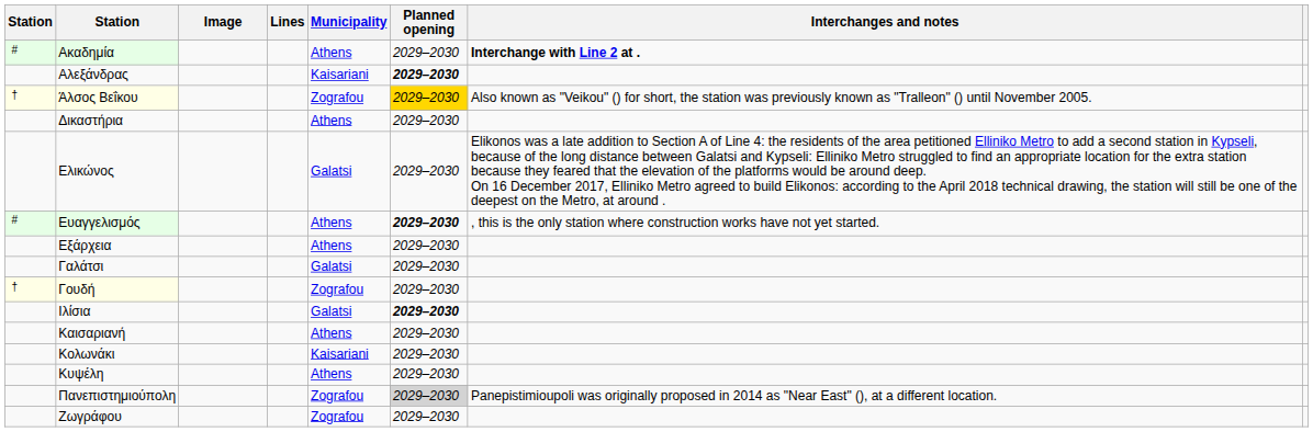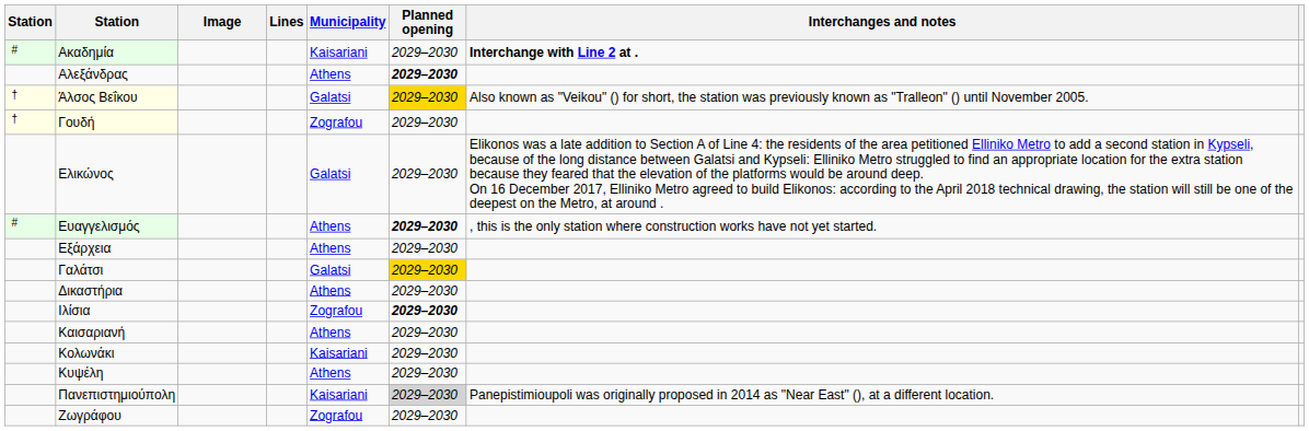 <table class="wikitable sortable" style="width:100%">
 <tr>
 <th>Station<br></th>
 <th>Station<br></th>
 <th style="width:100px" class="unsortable">Image</th>
 <th>Lines</th>
 <th><a href='#'>Municipality</a></th>
 <th>Planned opening</th>
 <th class="unsortable">Interchanges and notes</th>
 <th class="unsortable"></th>
 </tr>
 <tr>
 <td style="background-color:#E6FFE6"> <sup>#</sup></td>
 <td style="background-color:#E6FFE6">Ακαδημία</td>
 <td></td>
 <td></td>
-<td><a href='#'>Athens</a></td>
+<td><a href='#'>Kaisariani</a></td>
 <td data-sort-value=2029><em>2029–2030</em></td>
 <td><strong>Interchange with <a href='#'>Line 2</a> at .</strong></td>
 <td></td>
 </tr>
 <tr>
 <td></td>
 <td>Αλεξάνδρας</td>
 <td></td>
 <td></td>
-<td><a href='#'>Kaisariani</a></td>
+<td><a href='#'>Athens</a></td>
 <td data-sort-value=2029><strong><em>2029–2030</em></strong></td>
 <td></td>
 <td></td>
 </tr>
 <tr>
 <td style="background-color:#FFFFE6"> <sup>†</sup></td>
 <td style="background-color:#FFFFE6">Άλσος Βεΐκου</td>
 <td></td>
 <td></td>
-<td><a href='#'>Zografou</a></td>
+<td><a href='#'>Galatsi</a></td>
 <td data-sort-value=2029 style="background: gold;"><em>2029–2030</em></td>
 <td>Also known as "Veikou" () for short, the station was previously known as "Tralleon" () until November 2005.</td>
 <td></td>
 </tr>
 <tr>
-<td></td>
-<td>Δικαστήρια</td>
+<td style="background-color:#FFFFE6"> <sup>†</sup></td>
+<td style="background-color:#FFFFE6">Γουδή</td>
 <td></td>
 <td></td>
-<td><a href='#'>Athens</a></td>
+<td><a href='#'>Zografou</a></td>
 <td data-sort-value=2029><em>2029–2030</em></td>
 <td></td>
 <td></td>
 </tr>
 <tr>
 <td></td>
 <td>Ελικώνος</td>
 <td></td>
 <td></td>
 <td><a href='#'>Galatsi</a></td>
 <td data-sort-value=2029><em>2029–2030</em></td>
 <td>Elikonos was a late addition to Section A of Line 4: the residents of the area petitioned <a href='#'>Elliniko Metro</a> to add a second station in <a href='#'>Kypseli</a>, because of the long distance between Galatsi and Kypseli: Elliniko Metro struggled to find an appropriate location for the extra station because they feared that the elevation of the platforms would be around  deep.<br>On 16 December 2017, Elliniko Metro agreed to build Elikonos: according to the April 2018 technical drawing, the station will still be one of the deepest on the Metro, at around .</td>
 <td></td>
 </tr>
 <tr>
 <td style="background-color:#E6FFE6"> <sup>#</sup></td>
 <td style="background-color:#E6FFE6">Ευαγγελισμός</td>
 <td></td>
 <td></td>
 <td><a href='#'>Athens</a></td>
 <td data-sort-value=2029><strong><em>2029–2030</em></strong></td>
 <td>, this is the only station where construction works have not yet started.</td>
 <td></td>
 </tr>
 <tr>
 <td></td>
 <td>Εξάρχεια</td>
 <td></td>
 <td></td>
 <td><a href='#'>Athens</a></td>
 <td data-sort-value=2029><em>2029–2030</em></td>
 <td></td>
 <td></td>
 </tr>
 <tr>
 <td></td>
 <td>Γαλάτσι</td>
 <td></td>
 <td></td>
 <td><a href='#'>Galatsi</a></td>
-<td data-sort-value=2029><em>2029–2030</em></td>
+<td data-sort-value=2029 style="background: gold;"><em>2029–2030</em></td>
 <td></td>
 <td></td>
 </tr>
 <tr>
-<td style="background-color:#FFFFE6"> <sup>†</sup></td>
-<td style="background-color:#FFFFE6">Γουδή</td>
+<td></td>
+<td>Δικαστήρια</td>
 <td></td>
 <td></td>
-<td><a href='#'>Zografou</a></td>
+<td><a href='#'>Athens</a></td>
 <td data-sort-value=2029><em>2029–2030</em></td>
 <td></td>
 <td></td>
 </tr>
 <tr>
 <td></td>
 <td>Ιλίσια</td>
 <td></td>
 <td></td>
-<td><a href='#'>Galatsi</a></td>
+<td><a href='#'>Zografou</a></td>
 <td data-sort-value=2029><strong><em>2029–2030</em></strong></td>
 <td></td>
 <td></td>
 </tr>
 <tr>
 <td></td>
 <td>Καισαριανή</td>
 <td></td>
 <td></td>
 <td><a href='#'>Athens</a></td>
 <td data-sort-value=2029><em>2029–2030</em></td>
 <td></td>
 <td></td>
 </tr>
 <tr>
 <td></td>
 <td>Κολωνάκι</td>
 <td></td>
 <td></td>
 <td><a href='#'>Kaisariani</a></td>
 <td data-sort-value=2029><em>2029–2030</em></td>
 <td></td>
 <td></td>
 </tr>
 <tr>
 <td></td>
 <td>Κυψέλη</td>
 <td></td>
 <td></td>
 <td><a href='#'>Athens</a></td>
 <td data-sort-value=2029><em>2029–2030</em></td>
 <td></td>
 <td></td>
 </tr>
 <tr>
 <td></td>
 <td>Πανεπιστημιούπολη</td>
 <td></td>
 <td></td>
-<td><a href='#'>Zografou</a></td>
+<td><a href='#'>Kaisariani</a></td>
 <td data-sort-value=2029 style="background: lightgrey;"><em>2029–2030</em></td>
 <td>Panepistimioupoli was originally proposed in 2014 as "Near East" (), at a different location.</td>
 <td></td>
 </tr>
 <tr>
 <td></td>
 <td>Ζωγράφου</td>
 <td></td>
 <td></td>
 <td><a href='#'>Zografou</a></td>
 <td data-sort-value=2029><em>2029–2030</em></td>
 <td></td>
 <td></td>
 </tr>
 </table>
